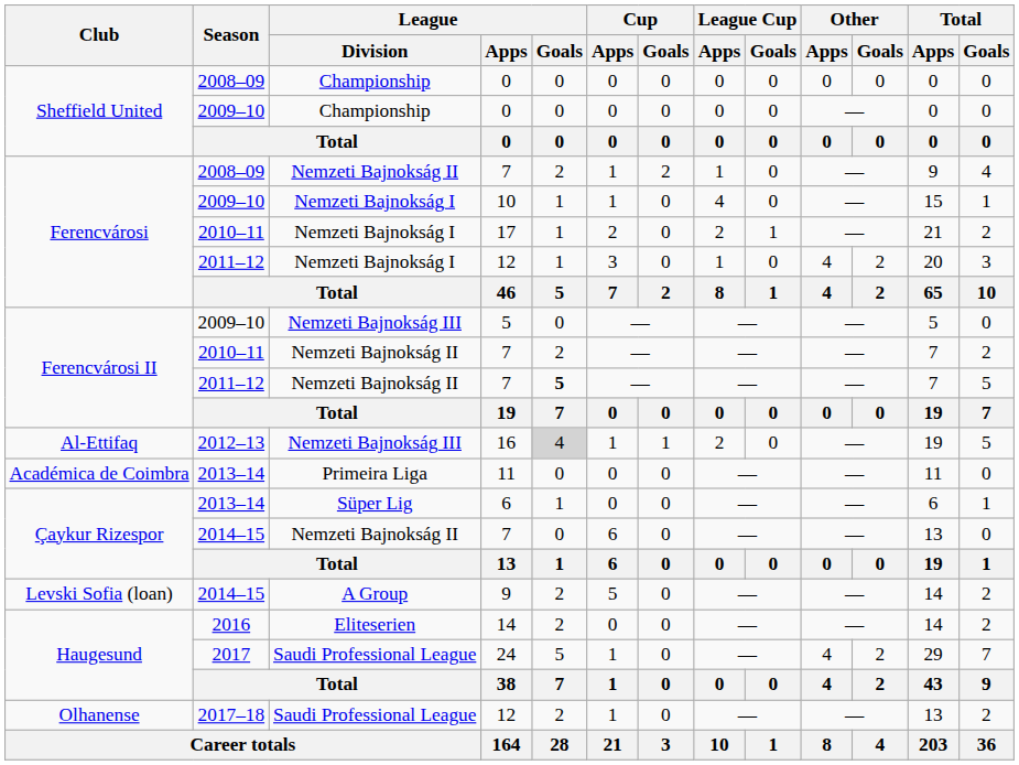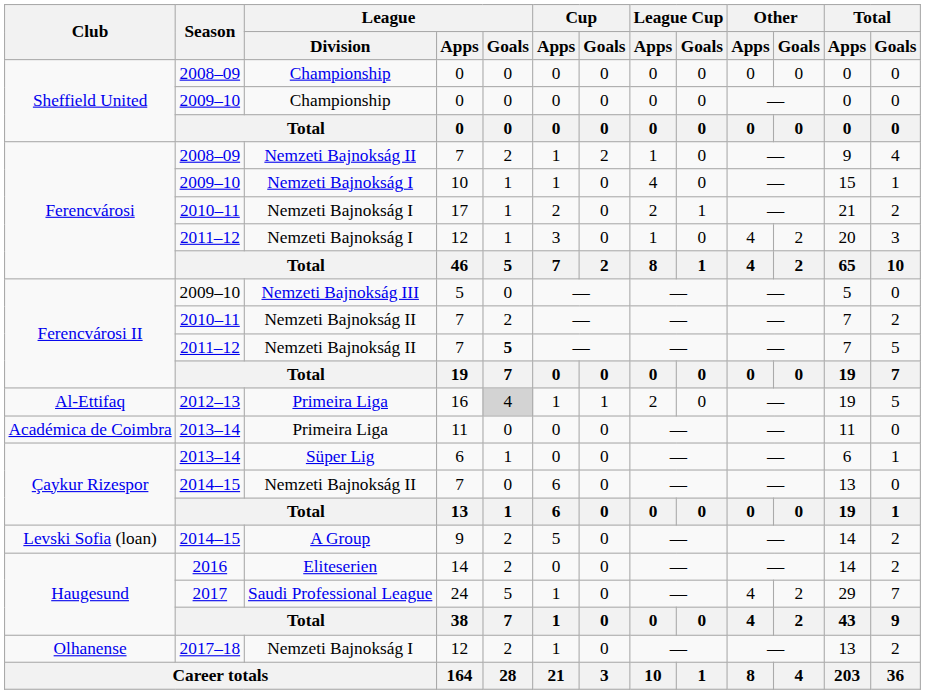 <table class="wikitable" style="text-align: center">
 <tr>
 <th rowspan=2>Club</th>
 <th rowspan=2>Season</th>
 <th colspan=3>League</th>
 <th colspan=2>Cup</th>
 <th colspan=2>League Cup</th>
 <th colspan=2>Other</th>
 <th colspan=2>Total</th>
 </tr>
 <tr>
 <th>Division</th>
 <th>Apps</th>
 <th>Goals</th>
 <th>Apps</th>
 <th>Goals</th>
 <th>Apps</th>
 <th>Goals</th>
 <th>Apps</th>
 <th>Goals</th>
 <th>Apps</th>
 <th>Goals</th>
 </tr>
 <tr>
 <td rowspan="3"><a href='#'>Sheffield United</a></td>
 <td><a href='#'>2008–09</a></td>
 <td><a href='#'>Championship</a></td>
 <td>0</td>
 <td>0</td>
 <td>0</td>
 <td>0</td>
 <td>0</td>
 <td>0</td>
 <td>0</td>
 <td>0</td>
 <td>0</td>
 <td>0</td>
 </tr>
 <tr>
 <td><a href='#'>2009–10</a></td>
 <td>Championship</td>
 <td>0</td>
 <td>0</td>
 <td>0</td>
 <td>0</td>
 <td>0</td>
 <td>0</td>
 <td colspan="2">—</td>
 <td>0</td>
 <td>0</td>
 </tr>
 <tr>
 <th colspan="2">Total</th>
 <th>0</th>
 <th>0</th>
 <th>0</th>
 <th>0</th>
 <th>0</th>
 <th>0</th>
 <th>0</th>
 <th>0</th>
 <th>0</th>
 <th>0</th>
 </tr>
 <tr>
 <td rowspan="5"><a href='#'>Ferencvárosi</a></td>
 <td><a href='#'>2008–09</a></td>
 <td><a href='#'>Nemzeti Bajnokság II</a></td>
 <td>7</td>
 <td>2</td>
 <td>1</td>
 <td>2</td>
 <td>1</td>
 <td>0</td>
 <td colspan="2">—</td>
 <td>9</td>
 <td>4</td>
 </tr>
 <tr>
 <td><a href='#'>2009–10</a></td>
 <td><a href='#'>Nemzeti Bajnokság I</a></td>
 <td>10</td>
 <td>1</td>
 <td>1</td>
 <td>0</td>
 <td>4</td>
 <td>0</td>
 <td colspan="2">—</td>
 <td>15</td>
 <td>1</td>
 </tr>
 <tr>
 <td><a href='#'>2010–11</a></td>
 <td>Nemzeti Bajnokság I</td>
 <td>17</td>
 <td>1</td>
 <td>2</td>
 <td>0</td>
 <td>2</td>
 <td>1</td>
 <td colspan=2>—</td>
 <td>21</td>
 <td>2</td>
 </tr>
 <tr>
 <td><a href='#'>2011–12</a></td>
 <td>Nemzeti Bajnokság I</td>
 <td>12</td>
 <td>1</td>
 <td>3</td>
 <td>0</td>
 <td>1</td>
 <td>0</td>
 <td>4</td>
 <td>2</td>
 <td>20</td>
 <td>3</td>
 </tr>
 <tr>
 <th colspan=2>Total</th>
 <th>46</th>
 <th>5</th>
 <th>7</th>
 <th>2</th>
 <th>8</th>
 <th>1</th>
 <th>4</th>
 <th>2</th>
 <th>65</th>
 <th>10</th>
 </tr>
 <tr>
 <td rowspan="4"><a href='#'>Ferencvárosi II</a></td>
 <td>2009–10</td>
 <td><a href='#'>Nemzeti Bajnokság III</a></td>
 <td>5</td>
 <td>0</td>
 <td colspan="2">—</td>
 <td colspan="2">—</td>
 <td colspan="2">—</td>
 <td>5</td>
 <td>0</td>
 </tr>
 <tr>
 <td><a href='#'>2010–11</a></td>
 <td>Nemzeti Bajnokság II</td>
 <td>7</td>
 <td>2</td>
 <td colspan="2">—</td>
 <td colspan="2">—</td>
 <td colspan="2">—</td>
 <td>7</td>
 <td>2</td>
 </tr>
 <tr>
 <td><a href='#'>2011–12</a></td>
 <td>Nemzeti Bajnokság II</td>
 <td>7</td>
 <td><strong>5</strong></td>
 <td colspan="2">—</td>
 <td colspan="2">—</td>
 <td colspan="2">—</td>
 <td>7</td>
 <td>5</td>
 </tr>
 <tr>
 <th colspan=2>Total</th>
 <th>19</th>
 <th>7</th>
 <th>0</th>
 <th>0</th>
 <th>0</th>
 <th>0</th>
 <th>0</th>
 <th>0</th>
 <th>19</th>
 <th>7</th>
 </tr>
 <tr>
 <td><a href='#'>Al-Ettifaq</a></td>
 <td><a href='#'>2012–13</a></td>
-<td><a href='#'>Nemzeti Bajnokság III</a></td>
+<td><a href='#'>Primeira Liga</a></td>
 <td>16</td>
 <td style="background: lightgrey;">4</td>
 <td>1</td>
 <td>1</td>
 <td>2</td>
 <td>0</td>
 <td colspan=2>—</td>
 <td>19</td>
 <td>5</td>
 </tr>
 <tr>
 <td><a href='#'>Académica de Coimbra</a></td>
 <td><a href='#'>2013–14</a></td>
 <td>Primeira Liga</td>
 <td>11</td>
 <td>0</td>
 <td>0</td>
 <td>0</td>
 <td colspan="2">—</td>
 <td colspan="2">—</td>
 <td>11</td>
 <td>0</td>
 </tr>
 <tr>
 <td rowspan=3><a href='#'>Çaykur Rizespor</a></td>
 <td><a href='#'>2013–14</a></td>
 <td><a href='#'>Süper Lig</a></td>
 <td>6</td>
 <td>1</td>
 <td>0</td>
 <td>0</td>
 <td colspan="2">—</td>
 <td colspan="2">—</td>
 <td>6</td>
 <td>1</td>
 </tr>
 <tr>
 <td><a href='#'>2014–15</a></td>
 <td>Nemzeti Bajnokság II</td>
 <td>7</td>
 <td>0</td>
 <td>6</td>
 <td>0</td>
 <td colspan="2">—</td>
 <td colspan="2">—</td>
 <td>13</td>
 <td>0</td>
 </tr>
 <tr>
 <th colspan=2>Total</th>
 <th>13</th>
 <th>1</th>
 <th>6</th>
 <th>0</th>
 <th>0</th>
 <th>0</th>
 <th>0</th>
 <th>0</th>
 <th>19</th>
 <th>1</th>
 </tr>
 <tr>
 <td><a href='#'>Levski Sofia</a> (loan)</td>
 <td><a href='#'>2014–15</a></td>
 <td><a href='#'>A Group</a></td>
 <td>9</td>
 <td>2</td>
 <td>5</td>
 <td>0</td>
 <td colspan="2">—</td>
 <td colspan="2">—</td>
 <td>14</td>
 <td>2</td>
 </tr>
 <tr>
 <td rowspan=3><a href='#'>Haugesund</a></td>
 <td><a href='#'>2016</a></td>
 <td><a href='#'>Eliteserien</a></td>
 <td>14</td>
 <td>2</td>
 <td>0</td>
 <td>0</td>
 <td colspan="2">—</td>
 <td colspan="2">—</td>
 <td>14</td>
 <td>2</td>
 </tr>
 <tr>
 <td><a href='#'>2017</a></td>
 <td><a href='#'>Saudi Professional League</a></td>
 <td>24</td>
 <td>5</td>
 <td>1</td>
 <td>0</td>
 <td colspan=2>—</td>
 <td>4</td>
 <td>2</td>
 <td>29</td>
 <td>7</td>
 </tr>
 <tr>
 <th colspan=2>Total</th>
 <th>38</th>
 <th>7</th>
 <th>1</th>
 <th>0</th>
 <th>0</th>
 <th>0</th>
 <th>4</th>
 <th>2</th>
 <th>43</th>
 <th>9</th>
 </tr>
 <tr>
 <td><a href='#'>Olhanense</a></td>
 <td><a href='#'>2017–18</a></td>
-<td><a href='#'>Saudi Professional League</a></td>
+<td>Nemzeti Bajnokság I</td>
 <td>12</td>
 <td>2</td>
 <td>1</td>
 <td>0</td>
 <td colspan="2">—</td>
 <td colspan="2">—</td>
 <td>13</td>
 <td>2</td>
 </tr>
 <tr>
 <th colspan="3">Career totals</th>
 <th>164</th>
 <th>28</th>
 <th>21</th>
 <th>3</th>
 <th>10</th>
 <th>1</th>
 <th>8</th>
 <th>4</th>
 <th>203</th>
 <th>36</th>
 </tr>
 </table>
